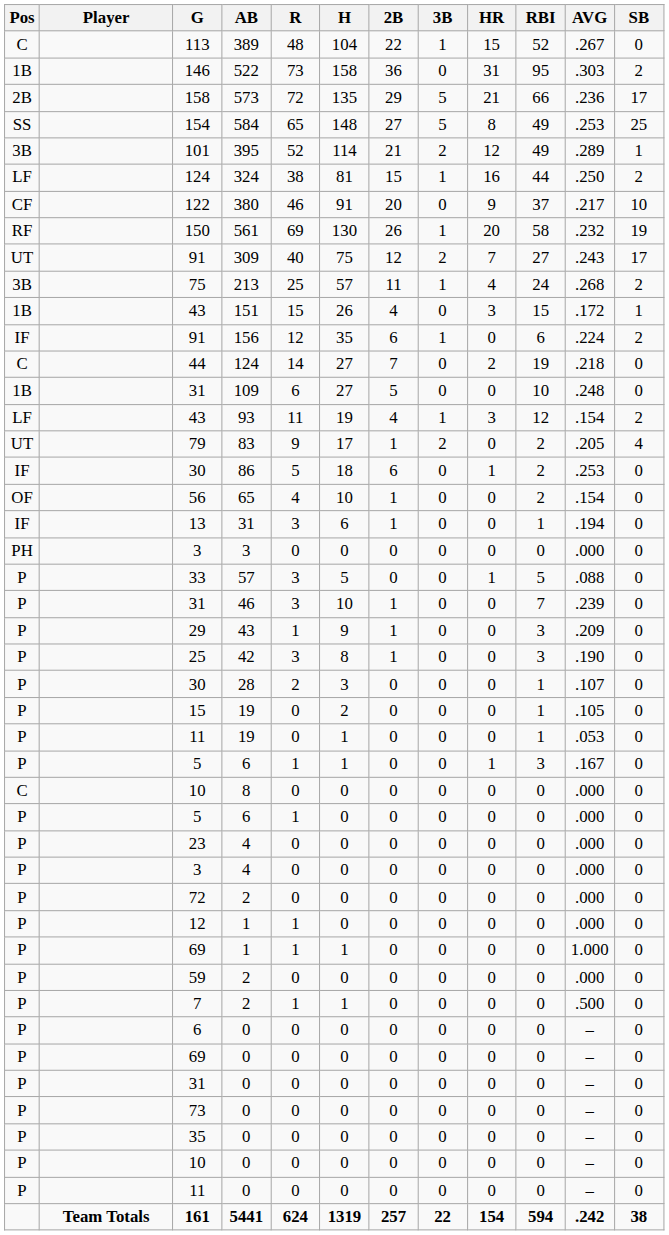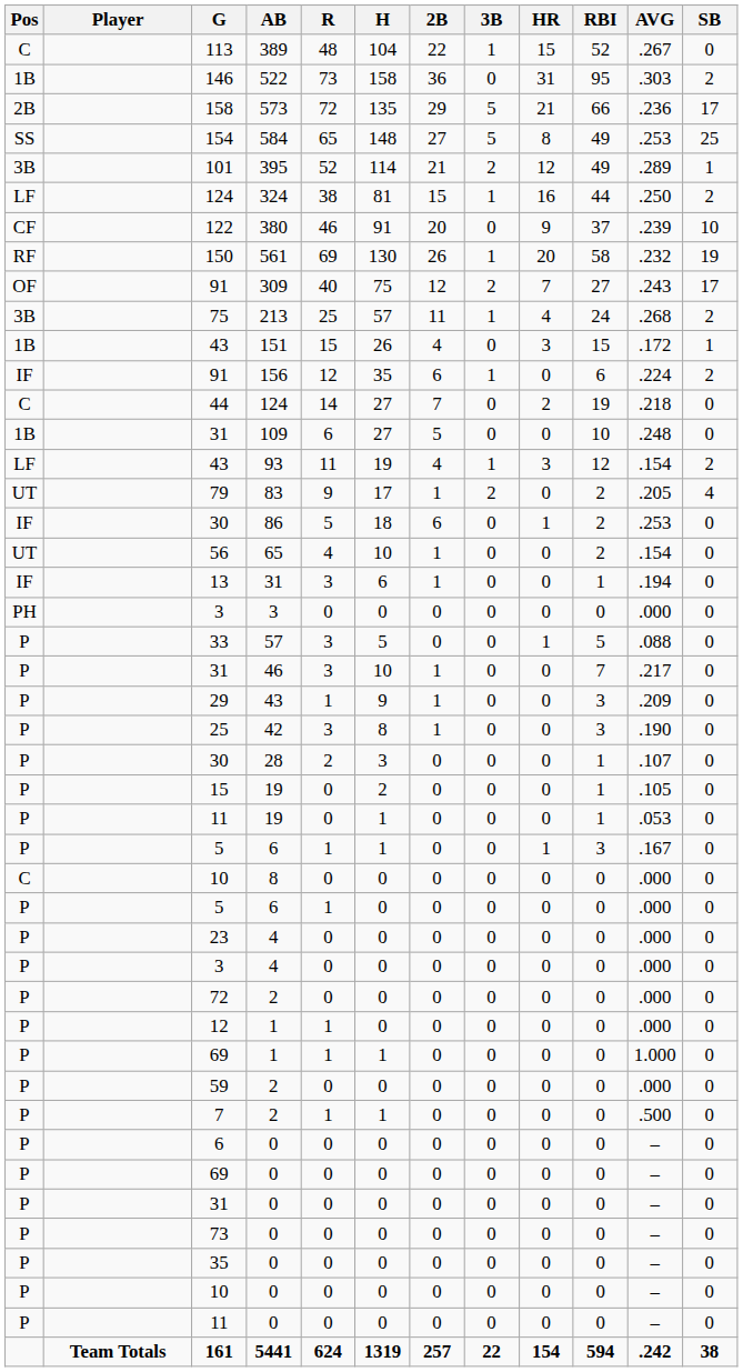 <table class="wikitable sortable">
 <tr>
 <th bgcolor="#DDDDFF" width="5%">Pos</th>
 <th bgcolor="#DDDDFF" width="19%">Player</th>
 <th bgcolor="#DDDDFF" width="7%">G</th>
 <th bgcolor="#DDDDFF" width="7%">AB</th>
 <th bgcolor="#DDDDFF" width="7%">R</th>
 <th bgcolor="#DDDDFF" width="7%">H</th>
 <th bgcolor="#DDDDFF" width="7%">2B</th>
 <th bgcolor="#DDDDFF" width="7%">3B</th>
 <th bgcolor="#DDDDFF" width="7%">HR</th>
 <th bgcolor="#DDDDFF" width="7%">RBI</th>
 <th bgcolor="#DDDDFF" width="7%">AVG</th>
 <th bgcolor="#DDDDFF" width="7%">SB</th>
 </tr>
 <tr align="center">
 <td>C</td>
 <td></td>
 <td>113</td>
 <td>389</td>
 <td>48</td>
 <td>104</td>
 <td>22</td>
 <td>1</td>
 <td>15</td>
 <td>52</td>
 <td>.267</td>
 <td>0</td>
 </tr>
 <tr align="center">
 <td>1B</td>
 <td></td>
 <td>146</td>
 <td>522</td>
 <td>73</td>
 <td>158</td>
 <td>36</td>
 <td>0</td>
 <td>31</td>
 <td>95</td>
 <td>.303</td>
 <td>2</td>
 </tr>
 <tr align="center">
 <td>2B</td>
 <td></td>
 <td>158</td>
 <td>573</td>
 <td>72</td>
 <td>135</td>
 <td>29</td>
 <td>5</td>
 <td>21</td>
 <td>66</td>
 <td>.236</td>
 <td>17</td>
 </tr>
 <tr align="center">
 <td>SS</td>
 <td></td>
 <td>154</td>
 <td>584</td>
 <td>65</td>
 <td>148</td>
 <td>27</td>
 <td>5</td>
 <td>8</td>
 <td>49</td>
 <td>.253</td>
 <td>25</td>
 </tr>
 <tr align="center">
 <td>3B</td>
 <td></td>
 <td>101</td>
 <td>395</td>
 <td>52</td>
 <td>114</td>
 <td>21</td>
 <td>2</td>
 <td>12</td>
 <td>49</td>
 <td>.289</td>
 <td>1</td>
 </tr>
 <tr align="center">
 <td>LF</td>
 <td></td>
 <td>124</td>
 <td>324</td>
 <td>38</td>
 <td>81</td>
 <td>15</td>
 <td>1</td>
 <td>16</td>
 <td>44</td>
 <td>.250</td>
 <td>2</td>
 </tr>
 <tr align="center">
 <td>CF</td>
 <td></td>
 <td>122</td>
 <td>380</td>
 <td>46</td>
 <td>91</td>
 <td>20</td>
 <td>0</td>
 <td>9</td>
 <td>37</td>
-<td>.217</td>
+<td>.239</td>
 <td>10</td>
 </tr>
 <tr align="center">
 <td>RF</td>
 <td></td>
 <td>150</td>
 <td>561</td>
 <td>69</td>
 <td>130</td>
 <td>26</td>
 <td>1</td>
 <td>20</td>
 <td>58</td>
 <td>.232</td>
 <td>19</td>
 </tr>
 <tr align="center">
-<td>UT</td>
+<td>OF</td>
 <td></td>
 <td>91</td>
 <td>309</td>
 <td>40</td>
 <td>75</td>
 <td>12</td>
 <td>2</td>
 <td>7</td>
 <td>27</td>
 <td>.243</td>
 <td>17</td>
 </tr>
 <tr align="center">
 <td>3B</td>
 <td></td>
 <td>75</td>
 <td>213</td>
 <td>25</td>
 <td>57</td>
 <td>11</td>
 <td>1</td>
 <td>4</td>
 <td>24</td>
 <td>.268</td>
 <td>2</td>
 </tr>
 <tr align="center">
 <td>1B</td>
 <td></td>
 <td>43</td>
 <td>151</td>
 <td>15</td>
 <td>26</td>
 <td>4</td>
 <td>0</td>
 <td>3</td>
 <td>15</td>
 <td>.172</td>
 <td>1</td>
 </tr>
 <tr align="center">
 <td>IF</td>
 <td></td>
 <td>91</td>
 <td>156</td>
 <td>12</td>
 <td>35</td>
 <td>6</td>
 <td>1</td>
 <td>0</td>
 <td>6</td>
 <td>.224</td>
 <td>2</td>
 </tr>
 <tr align="center">
 <td>C</td>
 <td></td>
 <td>44</td>
 <td>124</td>
 <td>14</td>
 <td>27</td>
 <td>7</td>
 <td>0</td>
 <td>2</td>
 <td>19</td>
 <td>.218</td>
 <td>0</td>
 </tr>
 <tr align="center">
 <td>1B</td>
 <td></td>
 <td>31</td>
 <td>109</td>
 <td>6</td>
 <td>27</td>
 <td>5</td>
 <td>0</td>
 <td>0</td>
 <td>10</td>
 <td>.248</td>
 <td>0</td>
 </tr>
 <tr align="center">
 <td>LF</td>
 <td></td>
 <td>43</td>
 <td>93</td>
 <td>11</td>
 <td>19</td>
 <td>4</td>
 <td>1</td>
 <td>3</td>
 <td>12</td>
 <td>.154</td>
 <td>2</td>
 </tr>
 <tr align="center">
 <td>UT</td>
 <td></td>
 <td>79</td>
 <td>83</td>
 <td>9</td>
 <td>17</td>
 <td>1</td>
 <td>2</td>
 <td>0</td>
 <td>2</td>
 <td>.205</td>
 <td>4</td>
 </tr>
 <tr align="center">
 <td>IF</td>
 <td></td>
 <td>30</td>
 <td>86</td>
 <td>5</td>
 <td>18</td>
 <td>6</td>
 <td>0</td>
 <td>1</td>
 <td>2</td>
 <td>.253</td>
 <td>0</td>
 </tr>
 <tr align="center">
-<td>OF</td>
+<td>UT</td>
 <td></td>
 <td>56</td>
 <td>65</td>
 <td>4</td>
 <td>10</td>
 <td>1</td>
 <td>0</td>
 <td>0</td>
 <td>2</td>
 <td>.154</td>
 <td>0</td>
 </tr>
 <tr align="center">
 <td>IF</td>
 <td></td>
 <td>13</td>
 <td>31</td>
 <td>3</td>
 <td>6</td>
 <td>1</td>
 <td>0</td>
 <td>0</td>
 <td>1</td>
 <td>.194</td>
 <td>0</td>
 </tr>
 <tr align="center">
 <td>PH</td>
 <td></td>
 <td>3</td>
 <td>3</td>
 <td>0</td>
 <td>0</td>
 <td>0</td>
 <td>0</td>
 <td>0</td>
 <td>0</td>
 <td>.000</td>
 <td>0</td>
 </tr>
 <tr align="center">
 <td>P</td>
 <td></td>
 <td>33</td>
 <td>57</td>
 <td>3</td>
 <td>5</td>
 <td>0</td>
 <td>0</td>
 <td>1</td>
 <td>5</td>
 <td>.088</td>
 <td>0</td>
 </tr>
 <tr align="center">
 <td>P</td>
 <td></td>
 <td>31</td>
 <td>46</td>
 <td>3</td>
 <td>10</td>
 <td>1</td>
 <td>0</td>
 <td>0</td>
 <td>7</td>
-<td>.239</td>
+<td>.217</td>
 <td>0</td>
 </tr>
 <tr align="center">
 <td>P</td>
 <td></td>
 <td>29</td>
 <td>43</td>
 <td>1</td>
 <td>9</td>
 <td>1</td>
 <td>0</td>
 <td>0</td>
 <td>3</td>
 <td>.209</td>
 <td>0</td>
 </tr>
 <tr align="center">
 <td>P</td>
 <td></td>
 <td>25</td>
 <td>42</td>
 <td>3</td>
 <td>8</td>
 <td>1</td>
 <td>0</td>
 <td>0</td>
 <td>3</td>
 <td>.190</td>
 <td>0</td>
 </tr>
 <tr align="center">
 <td>P</td>
 <td></td>
 <td>30</td>
 <td>28</td>
 <td>2</td>
 <td>3</td>
 <td>0</td>
 <td>0</td>
 <td>0</td>
 <td>1</td>
 <td>.107</td>
 <td>0</td>
 </tr>
 <tr align="center">
 <td>P</td>
 <td></td>
 <td>15</td>
 <td>19</td>
 <td>0</td>
 <td>2</td>
 <td>0</td>
 <td>0</td>
 <td>0</td>
 <td>1</td>
 <td>.105</td>
 <td>0</td>
 </tr>
 <tr align="center">
 <td>P</td>
 <td></td>
 <td>11</td>
 <td>19</td>
 <td>0</td>
 <td>1</td>
 <td>0</td>
 <td>0</td>
 <td>0</td>
 <td>1</td>
 <td>.053</td>
 <td>0</td>
 </tr>
 <tr align="center">
 <td>P</td>
 <td></td>
 <td>5</td>
 <td>6</td>
 <td>1</td>
 <td>1</td>
 <td>0</td>
 <td>0</td>
 <td>1</td>
 <td>3</td>
 <td>.167</td>
 <td>0</td>
 </tr>
 <tr align="center">
 <td>C</td>
 <td></td>
 <td>10</td>
 <td>8</td>
 <td>0</td>
 <td>0</td>
 <td>0</td>
 <td>0</td>
 <td>0</td>
 <td>0</td>
 <td>.000</td>
 <td>0</td>
 </tr>
 <tr align="center">
 <td>P</td>
 <td></td>
 <td>5</td>
 <td>6</td>
 <td>1</td>
 <td>0</td>
 <td>0</td>
 <td>0</td>
 <td>0</td>
 <td>0</td>
 <td>.000</td>
 <td>0</td>
 </tr>
 <tr align="center">
 <td>P</td>
 <td></td>
 <td>23</td>
 <td>4</td>
 <td>0</td>
 <td>0</td>
 <td>0</td>
 <td>0</td>
 <td>0</td>
 <td>0</td>
 <td>.000</td>
 <td>0</td>
 </tr>
 <tr align="center">
 <td>P</td>
 <td></td>
 <td>3</td>
 <td>4</td>
 <td>0</td>
 <td>0</td>
 <td>0</td>
 <td>0</td>
 <td>0</td>
 <td>0</td>
 <td>.000</td>
 <td>0</td>
 </tr>
 <tr align="center">
 <td>P</td>
 <td></td>
 <td>72</td>
 <td>2</td>
 <td>0</td>
 <td>0</td>
 <td>0</td>
 <td>0</td>
 <td>0</td>
 <td>0</td>
 <td>.000</td>
 <td>0</td>
 </tr>
 <tr align="center">
 <td>P</td>
 <td></td>
 <td>12</td>
 <td>1</td>
 <td>1</td>
 <td>0</td>
 <td>0</td>
 <td>0</td>
 <td>0</td>
 <td>0</td>
 <td>.000</td>
 <td>0</td>
 </tr>
 <tr align="center">
 <td>P</td>
 <td></td>
 <td>69</td>
 <td>1</td>
 <td>1</td>
 <td>1</td>
 <td>0</td>
 <td>0</td>
 <td>0</td>
 <td>0</td>
 <td>1.000</td>
 <td>0</td>
 </tr>
 <tr align="center">
 <td>P</td>
 <td></td>
 <td>59</td>
 <td>2</td>
 <td>0</td>
 <td>0</td>
 <td>0</td>
 <td>0</td>
 <td>0</td>
 <td>0</td>
 <td>.000</td>
 <td>0</td>
 </tr>
 <tr align="center">
 <td>P</td>
 <td></td>
 <td>7</td>
 <td>2</td>
 <td>1</td>
 <td>1</td>
 <td>0</td>
 <td>0</td>
 <td>0</td>
 <td>0</td>
 <td>.500</td>
 <td>0</td>
 </tr>
 <tr align="center">
 <td>P</td>
 <td></td>
 <td>6</td>
 <td>0</td>
 <td>0</td>
 <td>0</td>
 <td>0</td>
 <td>0</td>
 <td>0</td>
 <td>0</td>
 <td>–</td>
 <td>0</td>
 </tr>
 <tr align="center">
 <td>P</td>
 <td></td>
 <td>69</td>
 <td>0</td>
 <td>0</td>
 <td>0</td>
 <td>0</td>
 <td>0</td>
 <td>0</td>
 <td>0</td>
 <td>–</td>
 <td>0</td>
 </tr>
 <tr align="center">
 <td>P</td>
 <td></td>
 <td>31</td>
 <td>0</td>
 <td>0</td>
 <td>0</td>
 <td>0</td>
 <td>0</td>
 <td>0</td>
 <td>0</td>
 <td>–</td>
 <td>0</td>
 </tr>
 <tr align="center">
 <td>P</td>
 <td></td>
 <td>73</td>
 <td>0</td>
 <td>0</td>
 <td>0</td>
 <td>0</td>
 <td>0</td>
 <td>0</td>
 <td>0</td>
 <td>–</td>
 <td>0</td>
 </tr>
 <tr align="center">
 <td>P</td>
 <td></td>
 <td>35</td>
 <td>0</td>
 <td>0</td>
 <td>0</td>
 <td>0</td>
 <td>0</td>
 <td>0</td>
 <td>0</td>
 <td>–</td>
 <td>0</td>
 </tr>
 <tr align="center">
 <td>P</td>
 <td></td>
 <td>10</td>
 <td>0</td>
 <td>0</td>
 <td>0</td>
 <td>0</td>
 <td>0</td>
 <td>0</td>
 <td>0</td>
 <td>–</td>
 <td>0</td>
 </tr>
 <tr align="center">
 <td>P</td>
 <td></td>
 <td>11</td>
 <td>0</td>
 <td>0</td>
 <td>0</td>
 <td>0</td>
 <td>0</td>
 <td>0</td>
 <td>0</td>
 <td>–</td>
 <td>0</td>
 </tr>
 <tr align="center" class="unsortable">
 <td></td>
 <td><strong>Team Totals</strong></td>
 <td><strong>161</strong></td>
 <td><strong>5441</strong></td>
 <td><strong>624</strong></td>
 <td><strong>1319</strong></td>
 <td><strong>257</strong></td>
 <td><strong>22</strong></td>
 <td><strong>154</strong></td>
 <td><strong>594</strong></td>
 <td><strong>.242</strong></td>
 <td><strong>38</strong></td>
 </tr>
 </table>
